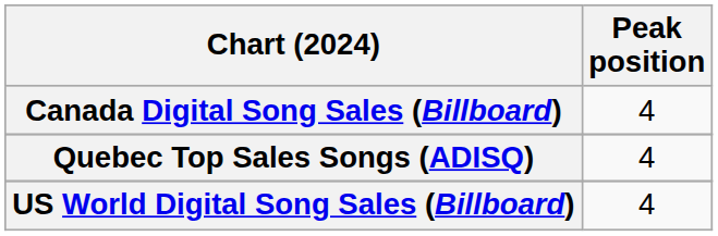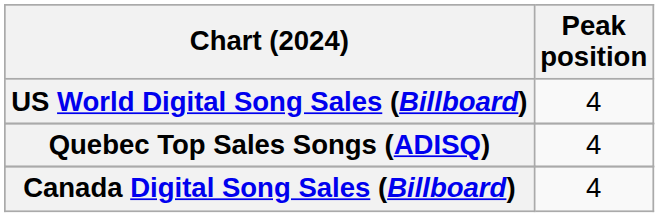 <table class="wikitable sortable plainrowheaders" style="text-align:center">
 <tr>
 <th scope="col">Chart (2024)</th>
 <th scope="col">Peak<br>position</th>
 </tr>
 <tr>
-<th scope="row">Canada <a href='#'>Digital Song Sales</a> (<em><a href='#'>Billboard</a></em>)</th>
+<th scope="row">US <a href='#'>World Digital Song Sales</a> (<em><a href='#'>Billboard</a></em>)</th>
 <td>4</td>
 </tr>
 <tr>
 </tr>
 <tr>
 </tr>
 <tr>
 <th scope="row">Quebec Top Sales Songs (<a href='#'>ADISQ</a>)</th>
 <td>4</td>
 </tr>
 <tr>
 </tr>
 <tr>
-<th scope="row">US <a href='#'>World Digital Song Sales</a> (<em><a href='#'>Billboard</a></em>)</th>
+<th scope="row">Canada <a href='#'>Digital Song Sales</a> (<em><a href='#'>Billboard</a></em>)</th>
 <td>4</td>
 </tr>
 </table>
